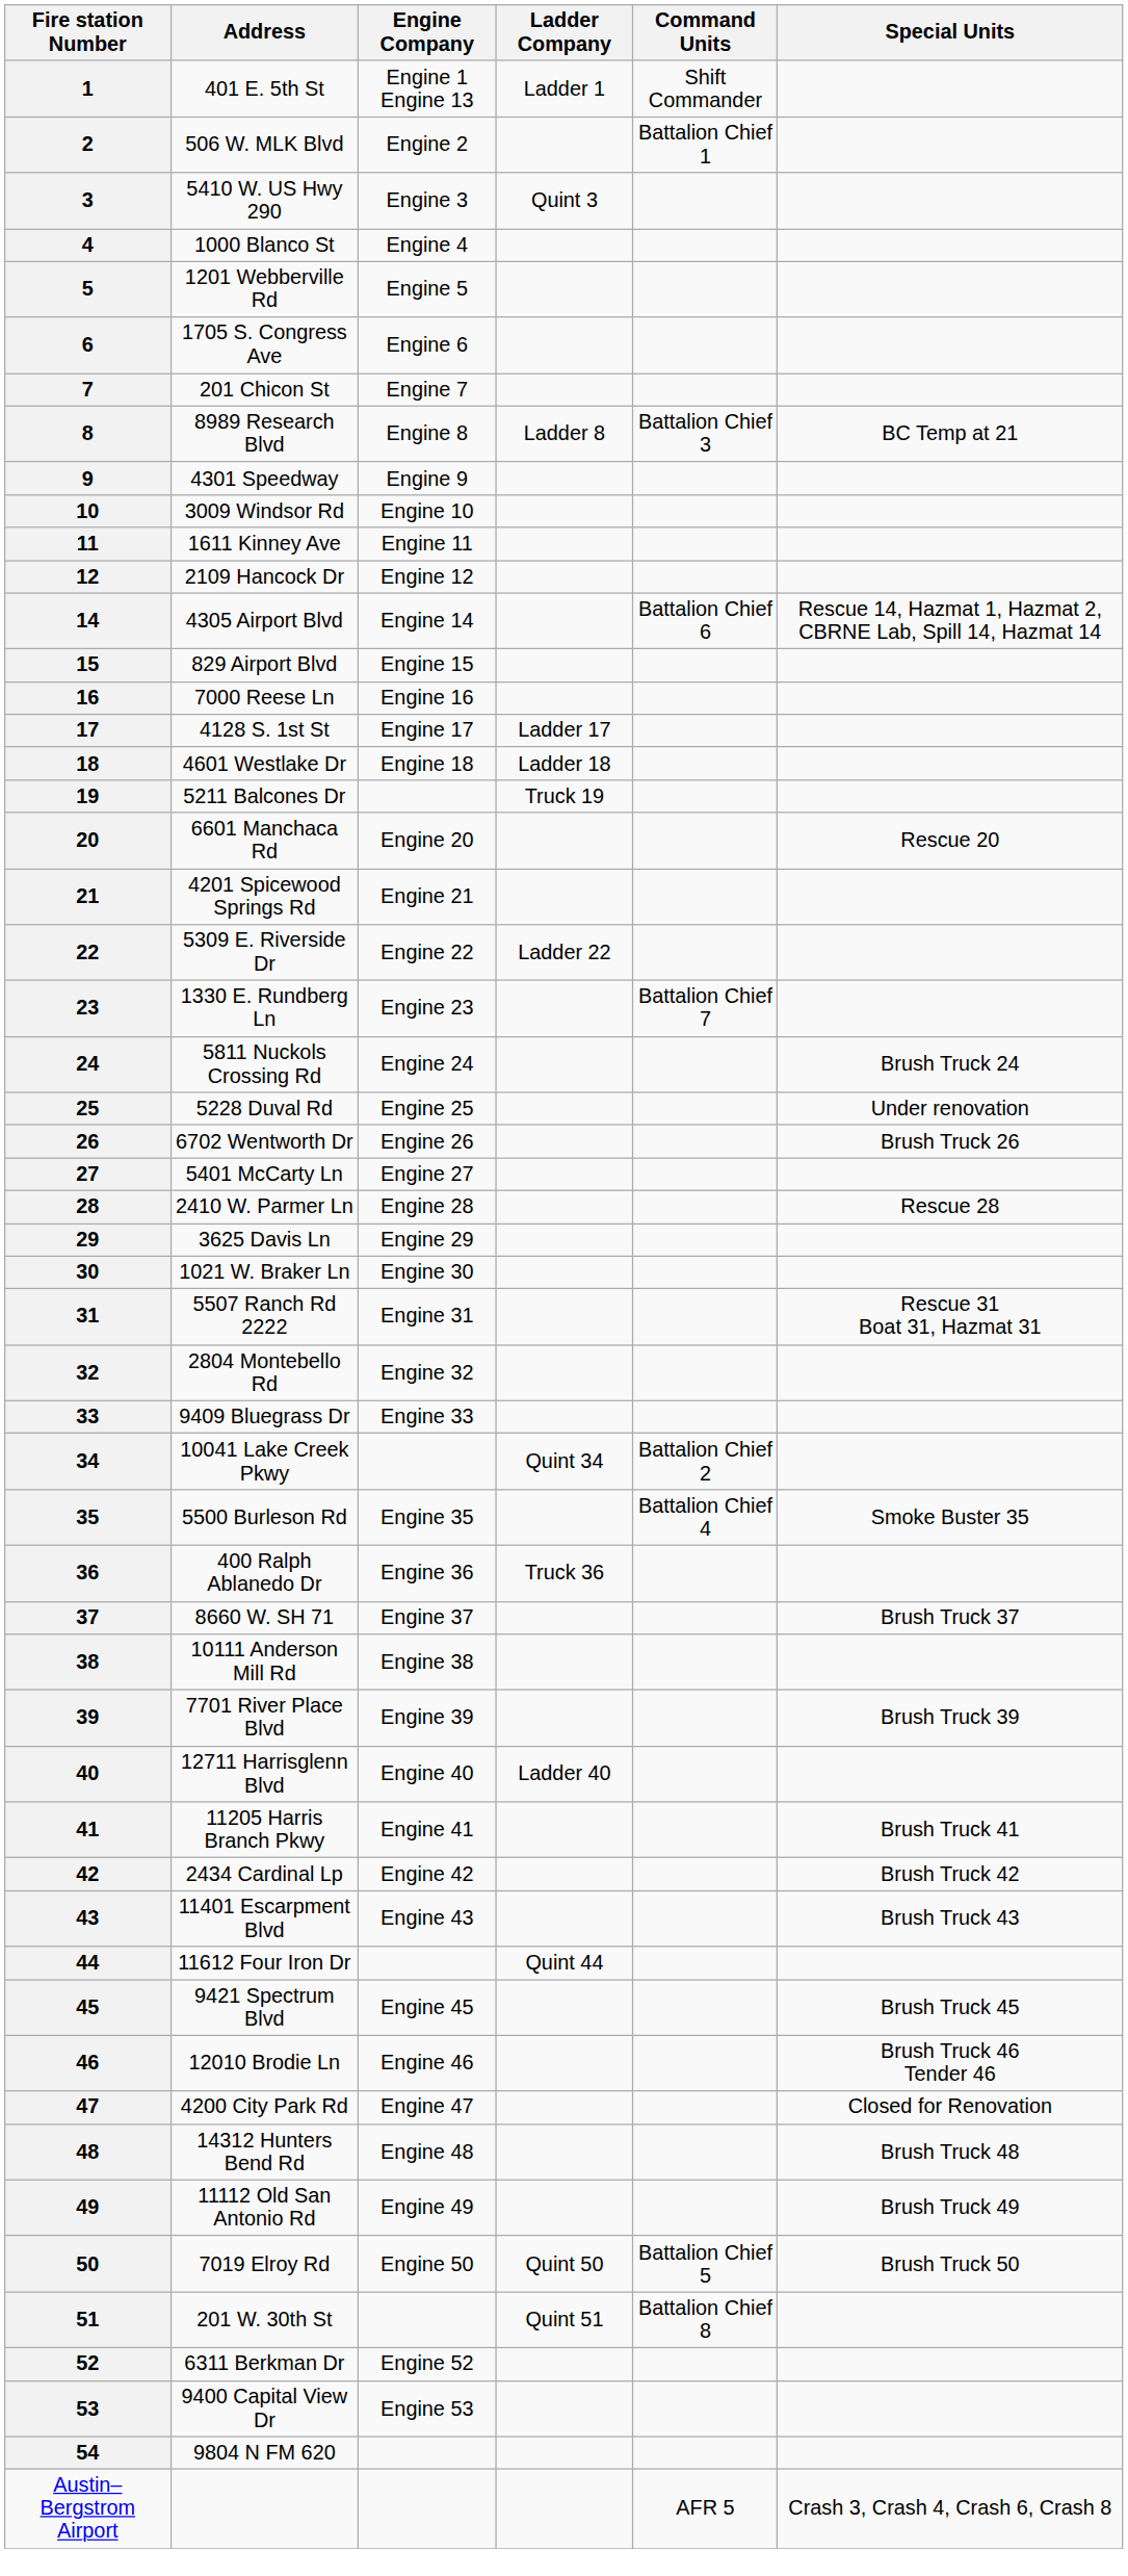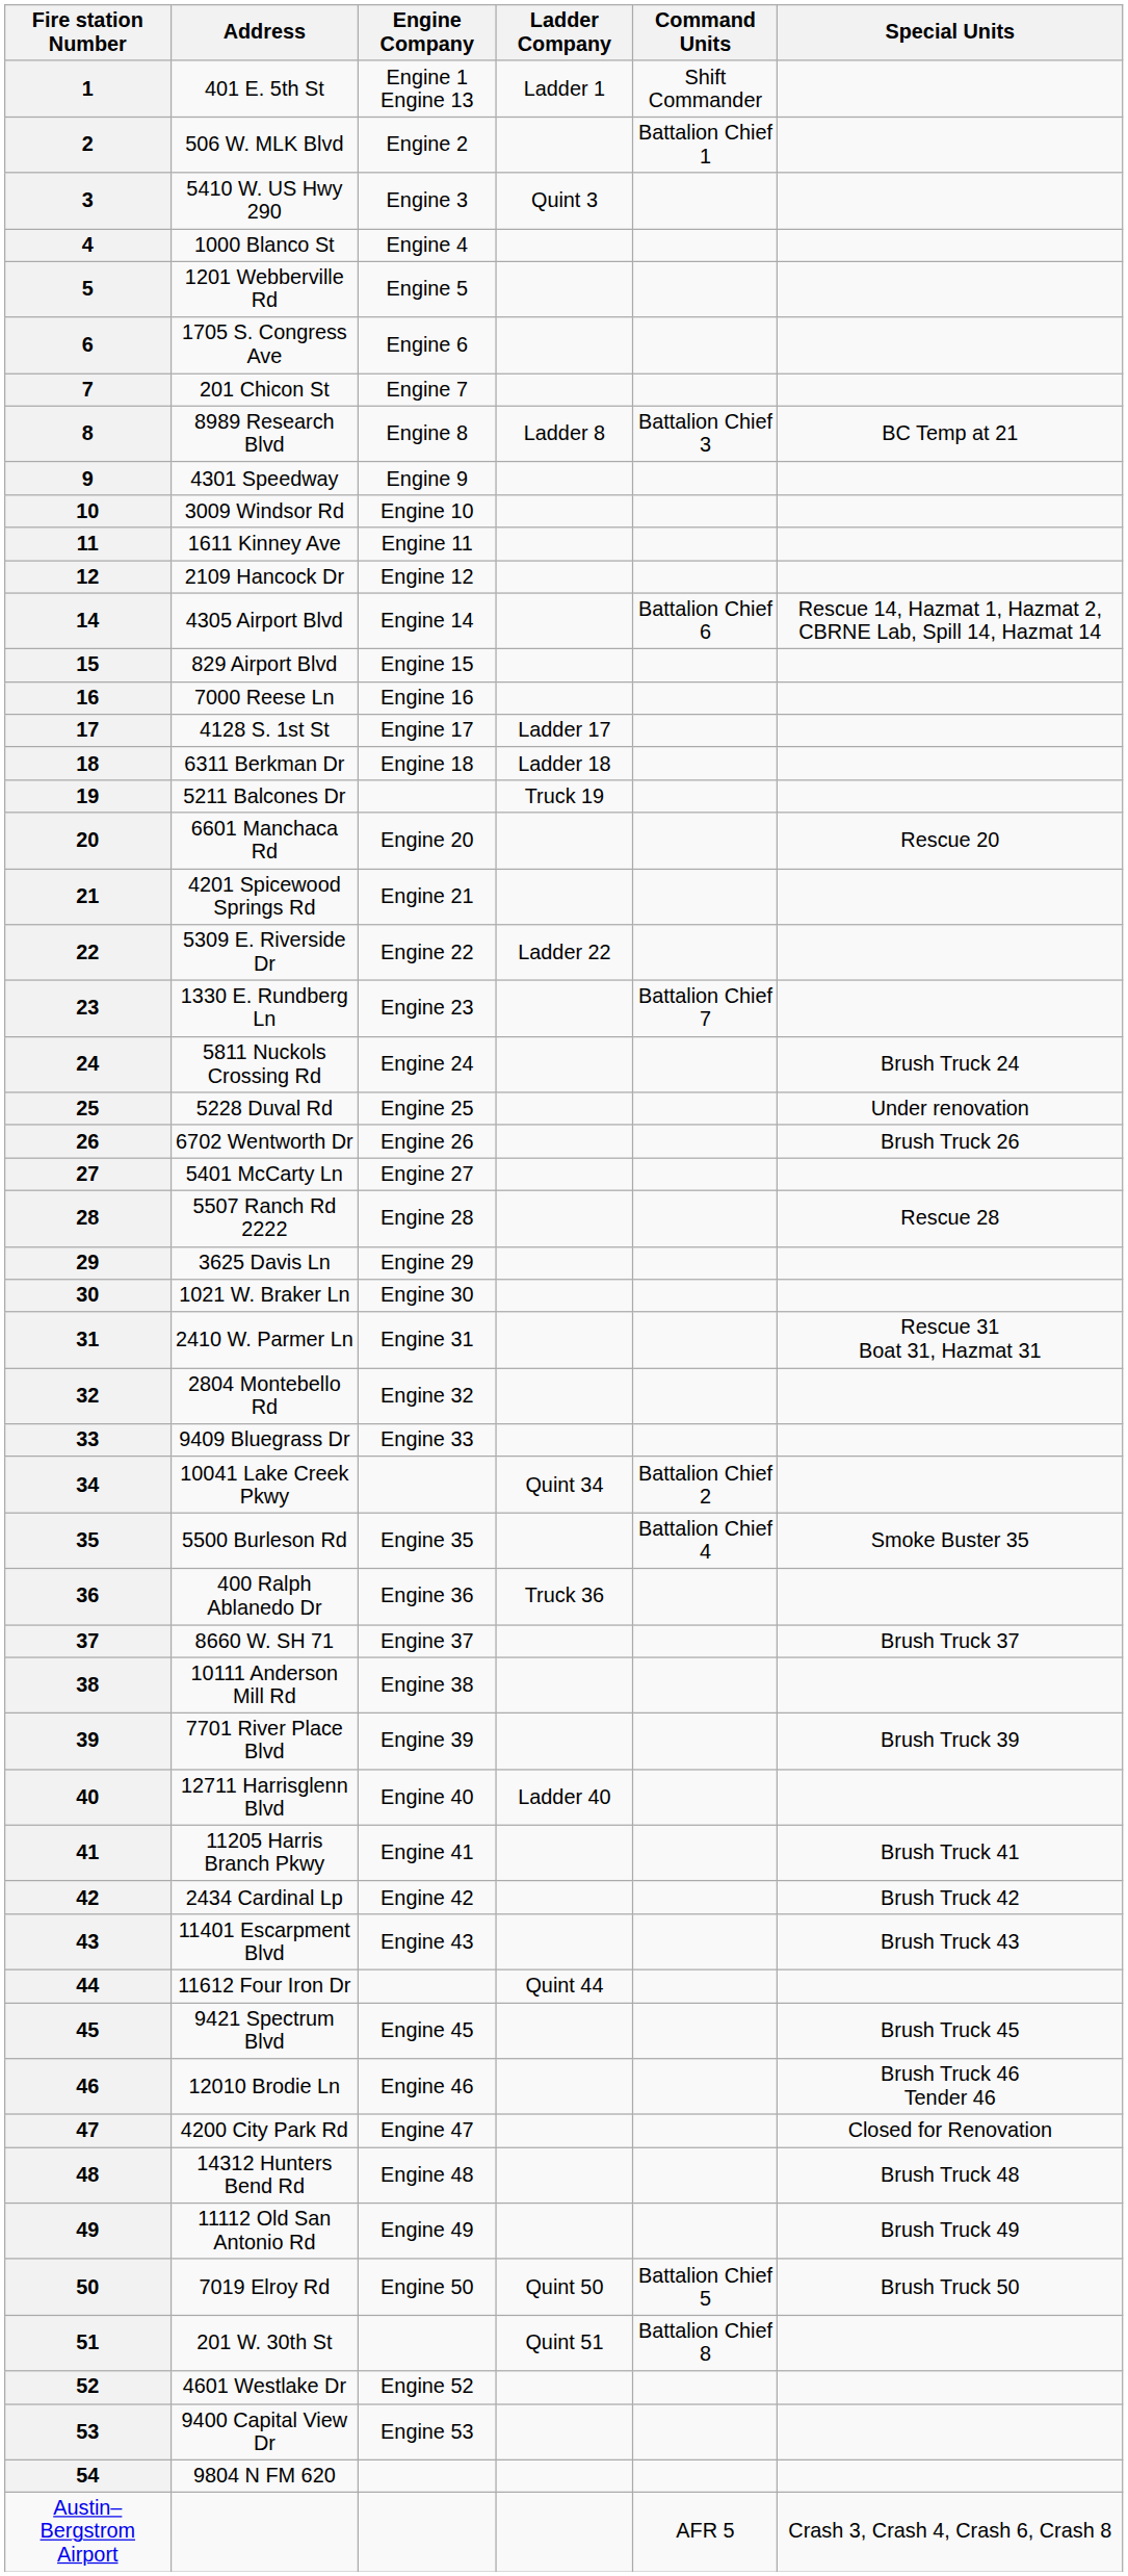 <table class=wikitable style="text-align:center;">
 <tr>
 <th>Fire station Number</th>
 <th>Address</th>
 <th>Engine Company</th>
 <th>Ladder Company</th>
 <th>Command Units</th>
 <th>Special Units</th>
 </tr>
 <tr>
 <th>1</th>
 <td>401 E. 5th St</td>
 <td>Engine 1<br>Engine 13</td>
 <td>Ladder 1</td>
 <td>Shift Commander</td>
 <td></td>
 </tr>
 <tr>
 <th>2</th>
 <td>506 W. MLK Blvd</td>
 <td>Engine 2</td>
 <td></td>
 <td>Battalion Chief 1</td>
 <td></td>
 </tr>
 <tr>
 <th>3</th>
 <td>5410 W. US Hwy 290</td>
 <td>Engine 3</td>
 <td>Quint 3</td>
 <td></td>
 <td></td>
 </tr>
 <tr>
 <th>4</th>
 <td>1000 Blanco St</td>
 <td>Engine 4</td>
 <td></td>
 <td></td>
 <td></td>
 </tr>
 <tr>
 <th>5</th>
 <td>1201 Webberville Rd</td>
 <td>Engine 5</td>
 <td></td>
 <td></td>
 <td></td>
 </tr>
 <tr>
 <th>6</th>
 <td>1705 S. Congress Ave</td>
 <td>Engine 6</td>
 <td></td>
 <td></td>
 <td></td>
 </tr>
 <tr>
 <th>7</th>
 <td>201 Chicon St</td>
 <td>Engine 7</td>
 <td></td>
 <td></td>
 <td></td>
 </tr>
 <tr>
 <th>8</th>
 <td>8989 Research Blvd</td>
 <td>Engine 8</td>
 <td>Ladder 8</td>
 <td>Battalion Chief 3</td>
 <td>BC Temp at 21</td>
 </tr>
 <tr>
 <th>9</th>
 <td>4301 Speedway</td>
 <td>Engine 9</td>
 <td></td>
 <td></td>
 <td></td>
 </tr>
 <tr>
 <th>10</th>
 <td>3009 Windsor Rd</td>
 <td>Engine 10</td>
 <td></td>
 <td></td>
 <td></td>
 </tr>
 <tr>
 <th>11</th>
 <td>1611 Kinney Ave</td>
 <td>Engine 11</td>
 <td></td>
 <td></td>
 <td></td>
 </tr>
 <tr>
 <th>12</th>
 <td>2109 Hancock Dr</td>
 <td>Engine 12</td>
 <td></td>
 <td></td>
 <td></td>
 </tr>
 <tr>
 <th>14</th>
 <td>4305 Airport Blvd</td>
 <td>Engine 14</td>
 <td></td>
 <td>Battalion Chief 6</td>
 <td>Rescue 14, Hazmat 1, Hazmat 2, CBRNE Lab, Spill 14, Hazmat 14</td>
 </tr>
 <tr>
 <th>15</th>
 <td>829 Airport Blvd</td>
 <td>Engine 15</td>
 <td></td>
 <td></td>
 <td></td>
 </tr>
 <tr>
 <th>16</th>
 <td>7000 Reese Ln</td>
 <td>Engine 16</td>
 <td></td>
 <td></td>
 <td></td>
 </tr>
 <tr>
 <th>17</th>
 <td>4128 S. 1st St</td>
 <td>Engine 17</td>
 <td>Ladder 17</td>
 <td></td>
 <td></td>
 </tr>
 <tr>
 <th>18</th>
-<td>4601 Westlake Dr</td>
+<td>6311 Berkman Dr</td>
 <td>Engine 18</td>
 <td>Ladder 18</td>
 <td></td>
 <td></td>
 </tr>
 <tr>
 <th>19</th>
 <td>5211 Balcones Dr</td>
 <td></td>
 <td>Truck 19</td>
 <td></td>
 <td></td>
 </tr>
 <tr>
 <th>20</th>
 <td>6601 Manchaca Rd</td>
 <td>Engine 20</td>
 <td></td>
 <td></td>
 <td>Rescue 20</td>
 </tr>
 <tr>
 <th>21</th>
 <td>4201 Spicewood Springs Rd</td>
 <td>Engine 21</td>
 <td></td>
 <td></td>
 <td></td>
 </tr>
 <tr>
 <th>22</th>
 <td>5309 E. Riverside Dr</td>
 <td>Engine 22</td>
 <td>Ladder 22</td>
 <td></td>
 <td></td>
 </tr>
 <tr>
 <th>23</th>
 <td>1330 E. Rundberg Ln</td>
 <td>Engine 23</td>
 <td></td>
 <td>Battalion Chief 7</td>
 <td></td>
 </tr>
 <tr>
 <th>24</th>
 <td>5811 Nuckols Crossing Rd</td>
 <td>Engine 24</td>
 <td></td>
 <td></td>
 <td>Brush Truck 24</td>
 </tr>
 <tr>
 <th>25</th>
 <td>5228 Duval Rd</td>
 <td>Engine 25</td>
 <td></td>
 <td></td>
 <td>Under renovation</td>
 </tr>
 <tr>
 <th>26</th>
 <td>6702 Wentworth Dr</td>
 <td>Engine 26</td>
 <td></td>
 <td></td>
 <td>Brush Truck 26</td>
 </tr>
 <tr>
 <th>27</th>
 <td>5401 McCarty Ln</td>
 <td>Engine 27</td>
 <td></td>
 <td></td>
 <td></td>
 </tr>
 <tr>
 <th>28</th>
-<td>2410 W. Parmer Ln</td>
+<td>5507 Ranch Rd 2222</td>
 <td>Engine 28</td>
 <td></td>
 <td></td>
 <td>Rescue 28</td>
 </tr>
 <tr>
 <th>29</th>
 <td>3625 Davis Ln</td>
 <td>Engine 29</td>
 <td></td>
 <td></td>
 <td></td>
 </tr>
 <tr>
 <th>30</th>
 <td>1021 W. Braker Ln</td>
 <td>Engine 30</td>
 <td></td>
 <td></td>
 <td></td>
 </tr>
 <tr>
 <th>31</th>
-<td>5507 Ranch Rd 2222</td>
+<td>2410 W. Parmer Ln</td>
 <td>Engine 31</td>
 <td></td>
 <td></td>
 <td>Rescue 31 <br>Boat 31, Hazmat 31</td>
 </tr>
 <tr>
 <th>32</th>
 <td>2804 Montebello Rd</td>
 <td>Engine 32</td>
 <td></td>
 <td></td>
 <td></td>
 </tr>
 <tr>
 <th>33</th>
 <td>9409 Bluegrass Dr</td>
 <td>Engine 33</td>
 <td></td>
 <td></td>
 <td></td>
 </tr>
 <tr>
 <th>34</th>
 <td>10041 Lake Creek Pkwy</td>
 <td></td>
 <td>Quint 34</td>
 <td>Battalion Chief 2</td>
 <td></td>
 </tr>
 <tr>
 <th>35</th>
 <td>5500 Burleson Rd</td>
 <td>Engine 35</td>
 <td></td>
 <td>Battalion Chief 4</td>
 <td>Smoke Buster 35</td>
 </tr>
 <tr>
 <th>36</th>
 <td>400 Ralph Ablanedo Dr</td>
 <td>Engine 36</td>
 <td>Truck 36</td>
 <td></td>
 <td></td>
 </tr>
 <tr>
 <th>37</th>
 <td>8660 W. SH 71</td>
 <td>Engine 37</td>
 <td></td>
 <td></td>
 <td>Brush Truck 37</td>
 </tr>
 <tr>
 <th>38</th>
 <td>10111 Anderson Mill Rd</td>
 <td>Engine 38</td>
 <td></td>
 <td></td>
 <td></td>
 </tr>
 <tr>
 <th>39</th>
 <td>7701 River Place Blvd</td>
 <td>Engine 39</td>
 <td></td>
 <td></td>
 <td>Brush Truck 39</td>
 </tr>
 <tr>
 <th>40</th>
 <td>12711 Harrisglenn Blvd</td>
 <td>Engine 40</td>
 <td>Ladder 40</td>
 <td></td>
 <td></td>
 </tr>
 <tr>
 <th>41</th>
 <td>11205 Harris Branch Pkwy</td>
 <td>Engine 41</td>
 <td></td>
 <td></td>
 <td>Brush Truck 41</td>
 </tr>
 <tr>
 <th>42</th>
 <td>2434 Cardinal Lp</td>
 <td>Engine 42</td>
 <td></td>
 <td></td>
 <td>Brush Truck 42</td>
 </tr>
 <tr>
 <th>43</th>
 <td>11401 Escarpment Blvd</td>
 <td>Engine 43</td>
 <td></td>
 <td></td>
 <td>Brush Truck 43</td>
 </tr>
 <tr>
 <th>44</th>
 <td>11612 Four Iron Dr</td>
 <td></td>
 <td>Quint 44</td>
 <td></td>
 <td></td>
 </tr>
 <tr>
 <th>45</th>
 <td>9421 Spectrum Blvd</td>
 <td>Engine 45</td>
 <td></td>
 <td></td>
 <td>Brush Truck 45</td>
 </tr>
 <tr>
 <th>46</th>
 <td>12010 Brodie Ln</td>
 <td>Engine 46</td>
 <td></td>
 <td></td>
 <td>Brush Truck 46 <br> Tender 46</td>
 </tr>
 <tr>
 <th>47</th>
 <td>4200 City Park Rd</td>
 <td>Engine 47</td>
 <td></td>
 <td></td>
 <td>Closed for Renovation</td>
 </tr>
 <tr>
 <th>48</th>
 <td>14312 Hunters Bend Rd</td>
 <td>Engine 48</td>
 <td></td>
 <td></td>
 <td>Brush Truck 48</td>
 </tr>
 <tr>
 <th>49</th>
 <td>11112 Old San Antonio Rd</td>
 <td>Engine 49</td>
 <td></td>
 <td></td>
 <td>Brush Truck 49</td>
 </tr>
 <tr>
 <th>50</th>
 <td>7019 Elroy Rd</td>
 <td>Engine 50</td>
 <td>Quint 50</td>
 <td>Battalion Chief 5</td>
 <td>Brush Truck 50</td>
 </tr>
 <tr>
 <th>51</th>
 <td>201 W. 30th St</td>
 <td></td>
 <td>Quint 51</td>
 <td>Battalion Chief 8</td>
 <td></td>
 </tr>
 <tr>
 <th><strong>52</strong></th>
-<td>6311 Berkman Dr</td>
+<td>4601 Westlake Dr</td>
 <td>Engine 52</td>
 <td></td>
 <td></td>
 <td></td>
 </tr>
 <tr>
 <th>53</th>
 <td>9400 Capital View Dr</td>
 <td>Engine 53</td>
 <td></td>
 <td></td>
 <td></td>
 </tr>
 <tr>
 <th>54</th>
 <td>9804 N FM 620</td>
 <td></td>
 <td></td>
 <td></td>
 <td></td>
 </tr>
 <tr>
 <td><a href='#'>Austin–Bergstrom Airport</a></td>
 <td></td>
 <td></td>
 <td></td>
 <td>AFR 5</td>
 <td>Crash 3, Crash 4, Crash 6, Crash 8</td>
 </tr>
 </table>
